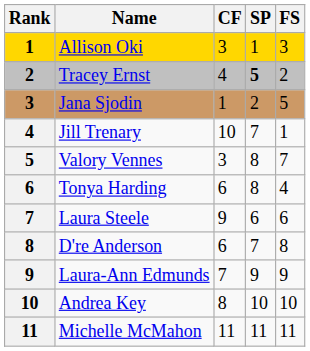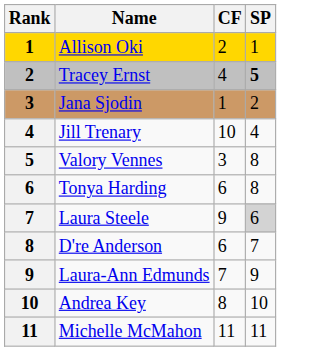 <table class="wikitable">
 <tr>
 <th>Rank</th>
 <th>Name</th>
 <th>CF</th>
 <th>SP</th>
-<th>FS</th>
 </tr>
 <tr bgcolor="gold">
 <td align="center"><strong>1</strong></td>
 <td><a href='#'>Allison Oki</a></td>
-<td>3</td>
+<td>2</td>
 <td>1</td>
-<td>3</td>
 </tr>
 <tr bgcolor="silver">
 <td align="center"><strong>2</strong></td>
 <td><a href='#'>Tracey Ernst</a></td>
 <td>4</td>
 <td><strong>5</strong></td>
-<td>2</td>
 </tr>
 <tr bgcolor="cc9966">
 <td align="center"><strong>3</strong></td>
 <td><a href='#'>Jana Sjodin</a></td>
 <td>1</td>
 <td>2</td>
-<td>5</td>
 </tr>
 <tr>
 <th>4</th>
 <td><a href='#'>Jill Trenary</a></td>
 <td>10</td>
-<td>7</td>
-<td>1</td>
+<td>4</td>
 </tr>
 <tr>
 <th>5</th>
 <td><a href='#'>Valory Vennes</a></td>
 <td>3</td>
 <td>8</td>
-<td>7</td>
 </tr>
 <tr>
 <th>6</th>
 <td><a href='#'>Tonya Harding</a></td>
 <td>6</td>
 <td>8</td>
-<td>4</td>
 </tr>
 <tr>
 <th>7</th>
 <td><a href='#'>Laura Steele</a></td>
 <td>9</td>
-<td>6</td>
-<td>6</td>
+<td style="background: lightgrey;">6</td>
 </tr>
 <tr>
 <th>8</th>
 <td><a href='#'>D're Anderson</a></td>
 <td>6</td>
 <td>7</td>
-<td>8</td>
 </tr>
 <tr>
 <th>9</th>
 <td><a href='#'>Laura-Ann Edmunds</a></td>
 <td>7</td>
-<td>9</td>
 <td>9</td>
 </tr>
 <tr>
 <th>10</th>
 <td><a href='#'>Andrea Key</a></td>
 <td>8</td>
 <td>10</td>
-<td>10</td>
 </tr>
 <tr>
 <th>11</th>
 <td><a href='#'>Michelle McMahon</a></td>
 <td>11</td>
 <td>11</td>
-<td>11</td>
 </tr>
 </table>
